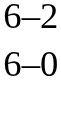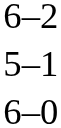 <table cellspacing=1 width=70%>
 <tr>
 <th width=25%></th>
 <th width=30%></th>
 <th width=15%></th>
 <th width=30%></th>
 </tr>
 <tr>
 <td></td>
 <td align=right></td>
 <td align=center>6–2</td>
 <td></td>
 </tr>
 <tr>
 <td></td>
 <td align=right></td>
+<td align=center>5–1</td>
+<td></td>
+</tr>
+<tr>
+<td></td>
+<td align=right></td>
 <td align=center>6–0</td>
 <td></td>
 </tr>
 </table>
